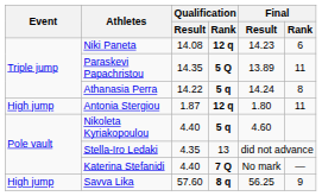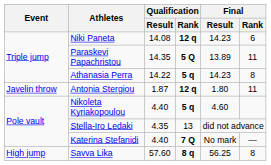 <table class="wikitable" border="1" style="font-size:90%">
 <tr>
 <th rowspan="2" width=100>Event</th>
 <th rowspan="2" width=120>Athletes</th>
 <th colspan="2">Qualification</th>
 <th colspan="2">Final</th>
 </tr>
 <tr>
 <th>Result</th>
 <th>Rank</th>
 <th>Result</th>
 <th>Rank</th>
 </tr>
 <tr>
 <td rowspan=3><a href='#'>Triple jump</a></td>
 <td><a href='#'>Niki Paneta</a></td>
 <td align=center>14.08</td>
 <td align=center><strong>12 q</strong></td>
 <td align=center>14.23</td>
 <td align=center>6</td>
 </tr>
 <tr>
 <td><a href='#'>Paraskevi Papachristou</a></td>
 <td align=center>14.35</td>
 <td align=center><strong>5 Q</strong></td>
 <td align=center>13.89</td>
 <td align=center>11</td>
 </tr>
 <tr>
 <td><a href='#'>Athanasia Perra</a></td>
 <td align=center>14.22</td>
 <td align=center><strong>5 q</strong></td>
-<td align=center>14.24</td>
+<td align=center>14.23</td>
 <td align=center>8</td>
 </tr>
 <tr>
-<td><a href='#'>High jump</a></td>
+<td><a href='#'>Javelin throw</a></td>
 <td><a href='#'>Antonia Stergiou</a></td>
 <td align=center>1.87</td>
 <td align=center><strong>12 q</strong></td>
 <td align=center>1.80</td>
 <td align=center>11</td>
 </tr>
 <tr>
 <td rowspan=3><a href='#'>Pole vault</a></td>
 <td><a href='#'>Nikoleta Kyriakopoulou</a></td>
 <td align=center>4.40</td>
 <td align=center><strong>5 q</strong></td>
 <td align=center>4.60</td>
 <td align=center></td>
 </tr>
 <tr>
 <td><a href='#'>Stella-Iro Ledaki</a></td>
 <td align=center>4.35</td>
 <td align=center>13</td>
 <td align=center colspan="2">did not advance</td>
 </tr>
 <tr>
 <td><a href='#'>Katerina Stefanidi</a></td>
 <td align=center>4.40</td>
 <td align=center><strong>7 Q</strong></td>
 <td align=center>No mark</td>
 <td align=center>—</td>
 </tr>
 <tr>
 <td><a href='#'>High jump</a></td>
 <td><a href='#'>Savva Lika</a></td>
 <td align=center>57.60</td>
 <td align=center><strong>8 q</strong></td>
 <td align=center>56.25</td>
-<td align=center>9</td>
+<td align=center>8</td>
 </tr>
 </table>
